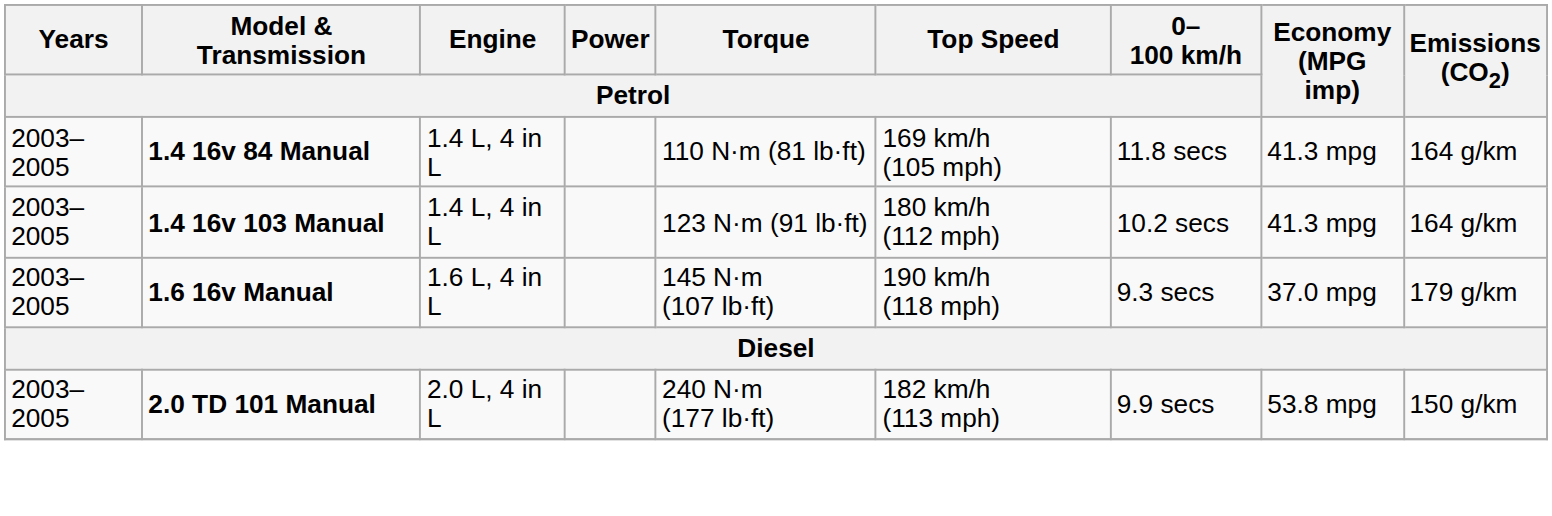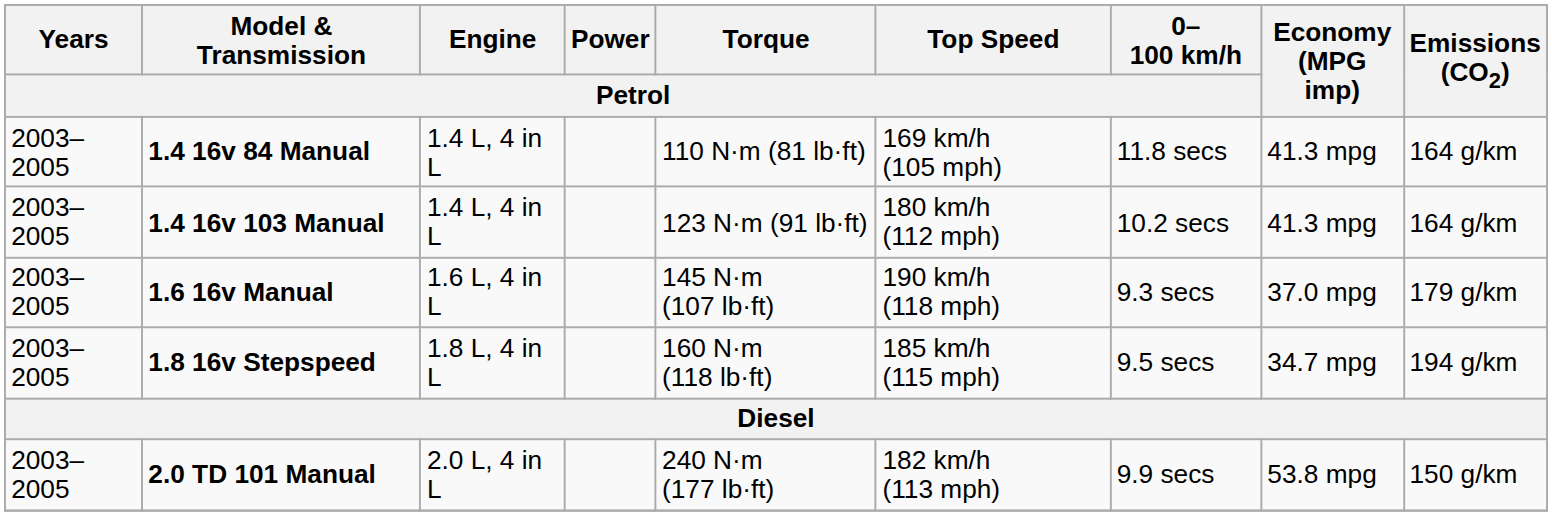 <table class="wikitable" style="font-size:85%; width:800px;">
 <tr>
 <th>Years</th>
 <th>Model & Transmission</th>
 <th>Engine</th>
 <th>Power</th>
 <th>Torque</th>
 <th>Top Speed</th>
 <th>0–100 km/h</th>
 <th rowspan=2>Economy <br> (MPG imp)</th>
 <th rowspan=2>Emissions <br> (CO<sub>2</sub>)</th>
 </tr>
 <tr>
 <th colspan=7>Petrol</th>
 </tr>
 <tr>
 <td>2003–2005</td>
 <td><strong>1.4 16v 84 Manual</strong></td>
 <td>1.4 L, 4 in L</td>
 <td></td>
 <td>110 N·m (81 lb·ft)</td>
 <td>169 km/h (105 mph)</td>
 <td>11.8 secs</td>
 <td>41.3 mpg</td>
 <td>164 g/km</td>
 </tr>
 <tr>
 <td>2003–2005</td>
 <td><strong>1.4 16v 103 Manual</strong></td>
 <td>1.4 L, 4 in L</td>
 <td></td>
 <td>123 N·m (91 lb·ft)</td>
 <td>180 km/h (112 mph)</td>
 <td>10.2 secs</td>
 <td>41.3 mpg</td>
 <td>164 g/km</td>
 </tr>
 <tr>
 <td>2003–2005</td>
 <td><strong>1.6 16v Manual</strong></td>
 <td>1.6 L, 4 in L</td>
 <td></td>
 <td>145 N·m (107 lb·ft)</td>
 <td>190 km/h (118 mph)</td>
 <td>9.3 secs</td>
 <td>37.0 mpg</td>
 <td>179 g/km</td>
 </tr>
 <tr>
+<td>2003–2005</td>
+<td><strong>1.8 16v Stepspeed</strong></td>
+<td>1.8 L, 4 in L</td>
+<td></td>
+<td>160 N·m (118 lb·ft)</td>
+<td>185 km/h (115 mph)</td>
+<td>9.5 secs</td>
+<td>34.7 mpg</td>
+<td>194 g/km</td>
+</tr>
+<tr>
 <th colspan=9>Diesel</th>
 </tr>
 <tr>
 <td>2003–2005</td>
 <td><strong>2.0 TD 101 Manual</strong></td>
 <td>2.0 L, 4 in L</td>
 <td></td>
 <td>240 N·m (177 lb·ft)</td>
 <td>182 km/h (113 mph)</td>
 <td>9.9 secs</td>
 <td>53.8 mpg</td>
 <td>150 g/km</td>
 </tr>
 <tr>
 </tr>
 </table>
